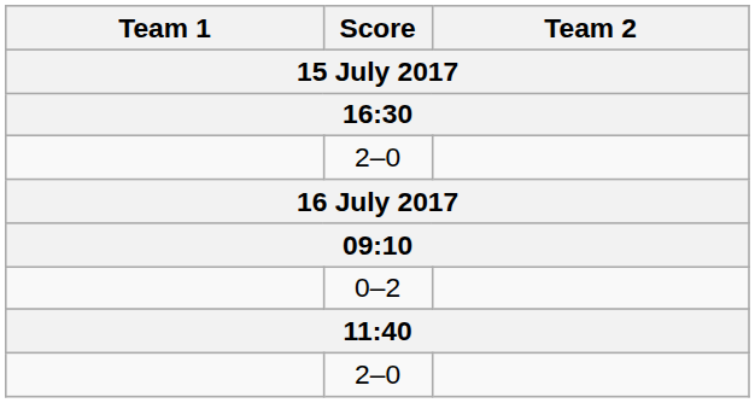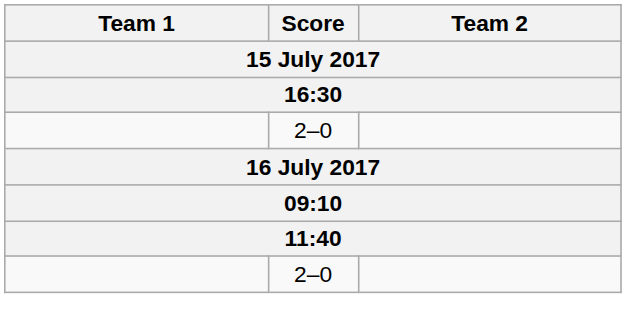 <table class="wikitable" style="text-align: center; font-size:90% ">
 <tr>
 <th align="right" width="160">Team 1</th>
 <th width="50">Score</th>
 <th align="left" width="160">Team 2</th>
 </tr>
 <tr>
 <th colspan=3>15 July 2017</th>
 </tr>
 <tr>
 <th colspan=3>16:30</th>
 </tr>
 <tr>
 <td align=right></td>
 <td align=center>2–0</td>
 <td align=left></td>
 </tr>
 <tr>
 <th colspan=3>16 July 2017</th>
 </tr>
 <tr>
 <th colspan=3>09:10</th>
 </tr>
 <tr>
-<td align=right></td>
-<td align=center>0–2</td>
-<td align=left></td>
-</tr>
-<tr>
 <th colspan=3>11:40</th>
 </tr>
 <tr>
 <td align=right></td>
 <td align=center>2–0</td>
 <td align=left></td>
 </tr>
 </table>
